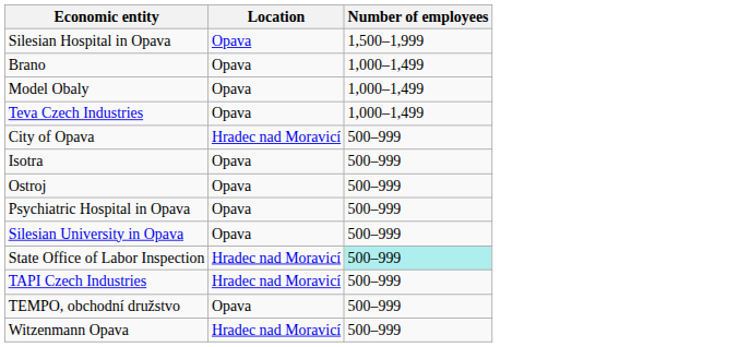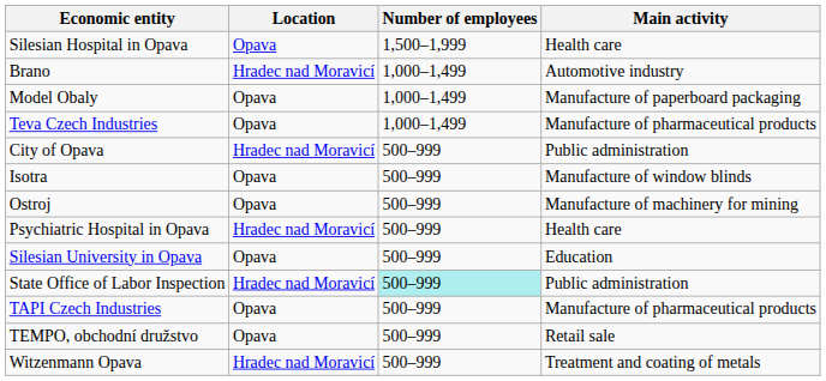 <table class="wikitable sortable">
 <tr>
 <th>Economic entity</th>
 <th>Location</th>
 <th>Number of employees</th>
+<th>Main activity</th>
 </tr>
 <tr>
 <td>Silesian Hospital in Opava</td>
 <td><a href='#'>Opava</a></td>
 <td>1,500–1,999</td>
+<td>Health care</td>
 </tr>
 <tr>
 <td>Brano</td>
-<td>Opava</td>
+<td><a href='#'>Hradec nad Moravicí</a></td>
 <td>1,000–1,499</td>
+<td>Automotive industry</td>
 </tr>
 <tr>
 <td>Model Obaly</td>
 <td>Opava</td>
 <td>1,000–1,499</td>
+<td>Manufacture of paperboard packaging</td>
 </tr>
 <tr>
 <td><a href='#'>Teva Czech Industries</a></td>
 <td>Opava</td>
 <td>1,000–1,499</td>
+<td>Manufacture of pharmaceutical products</td>
 </tr>
 <tr>
 <td>City of Opava</td>
 <td><a href='#'>Hradec nad Moravicí</a></td>
 <td>500–999</td>
+<td>Public administration</td>
 </tr>
 <tr>
 <td>Isotra</td>
 <td>Opava</td>
 <td>500–999</td>
+<td>Manufacture of window blinds</td>
 </tr>
 <tr>
 <td>Ostroj</td>
 <td>Opava</td>
 <td>500–999</td>
+<td>Manufacture of machinery for mining</td>
 </tr>
 <tr>
 <td>Psychiatric Hospital in Opava</td>
-<td>Opava</td>
+<td><a href='#'>Hradec nad Moravicí</a></td>
 <td>500–999</td>
+<td>Health care</td>
 </tr>
 <tr>
 <td><a href='#'>Silesian University in Opava</a></td>
 <td>Opava</td>
 <td>500–999</td>
+<td>Education</td>
 </tr>
 <tr>
 <td>State Office of Labor Inspection</td>
 <td><a href='#'>Hradec nad Moravicí</a></td>
 <td style="background: paleturquoise;">500–999</td>
+<td>Public administration</td>
 </tr>
 <tr>
 <td><a href='#'>TAPI Czech Industries</a></td>
-<td><a href='#'>Hradec nad Moravicí</a></td>
+<td>Opava</td>
 <td>500–999</td>
+<td>Manufacture of pharmaceutical products</td>
 </tr>
 <tr>
 <td>TEMPO, obchodní družstvo</td>
 <td>Opava</td>
 <td>500–999</td>
+<td>Retail sale</td>
 </tr>
 <tr>
 <td>Witzenmann Opava</td>
 <td><a href='#'>Hradec nad Moravicí</a></td>
 <td>500–999</td>
+<td>Treatment and coating of metals</td>
 </tr>
 </table>
